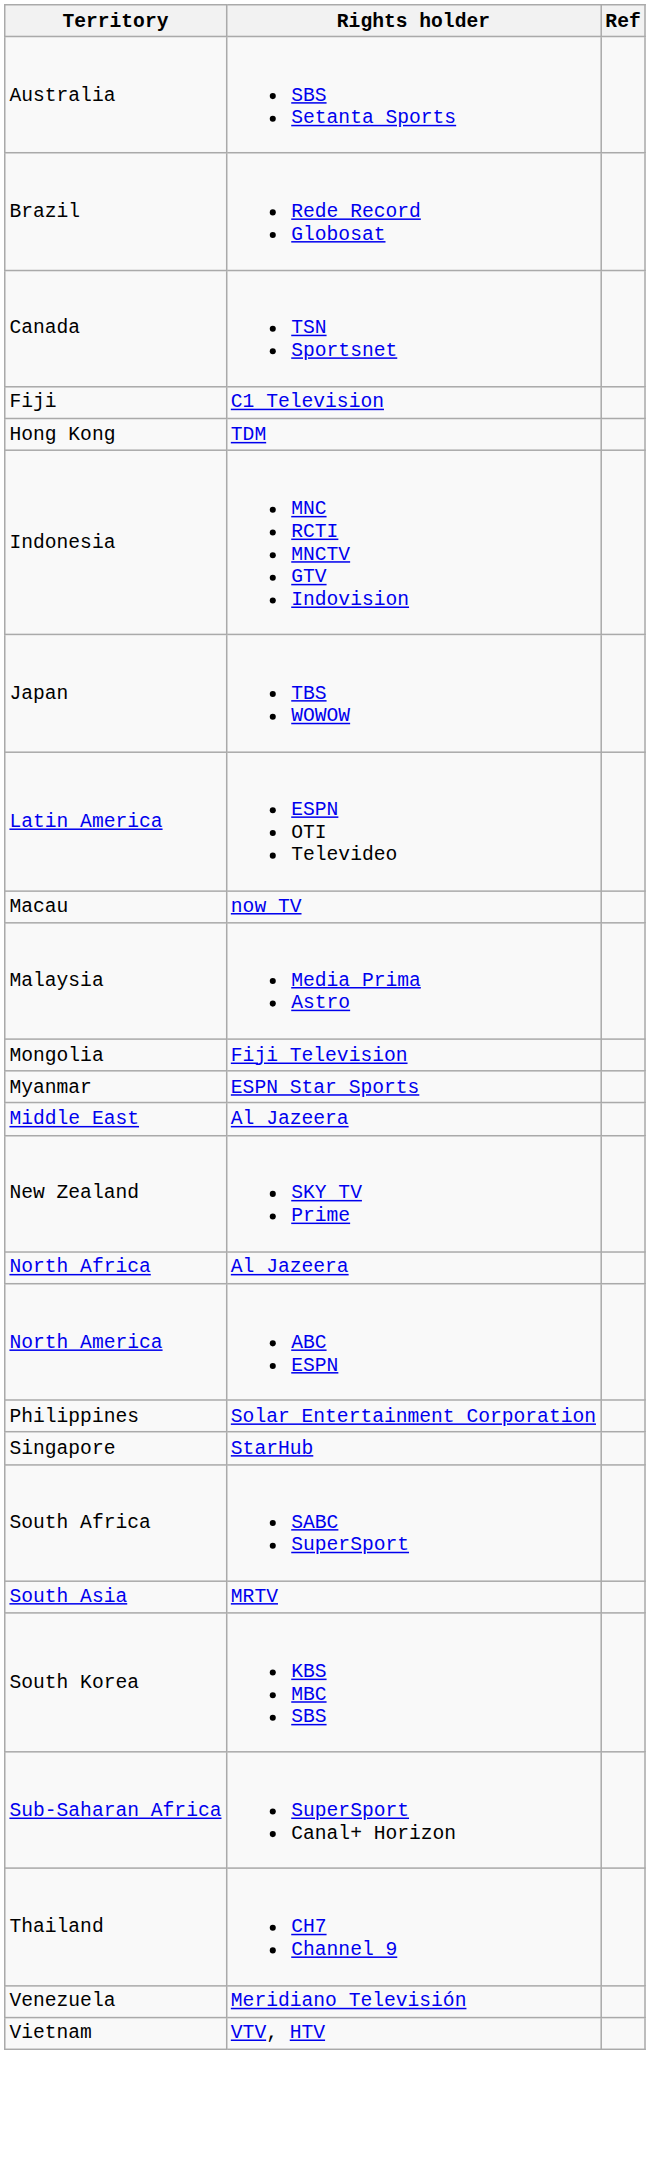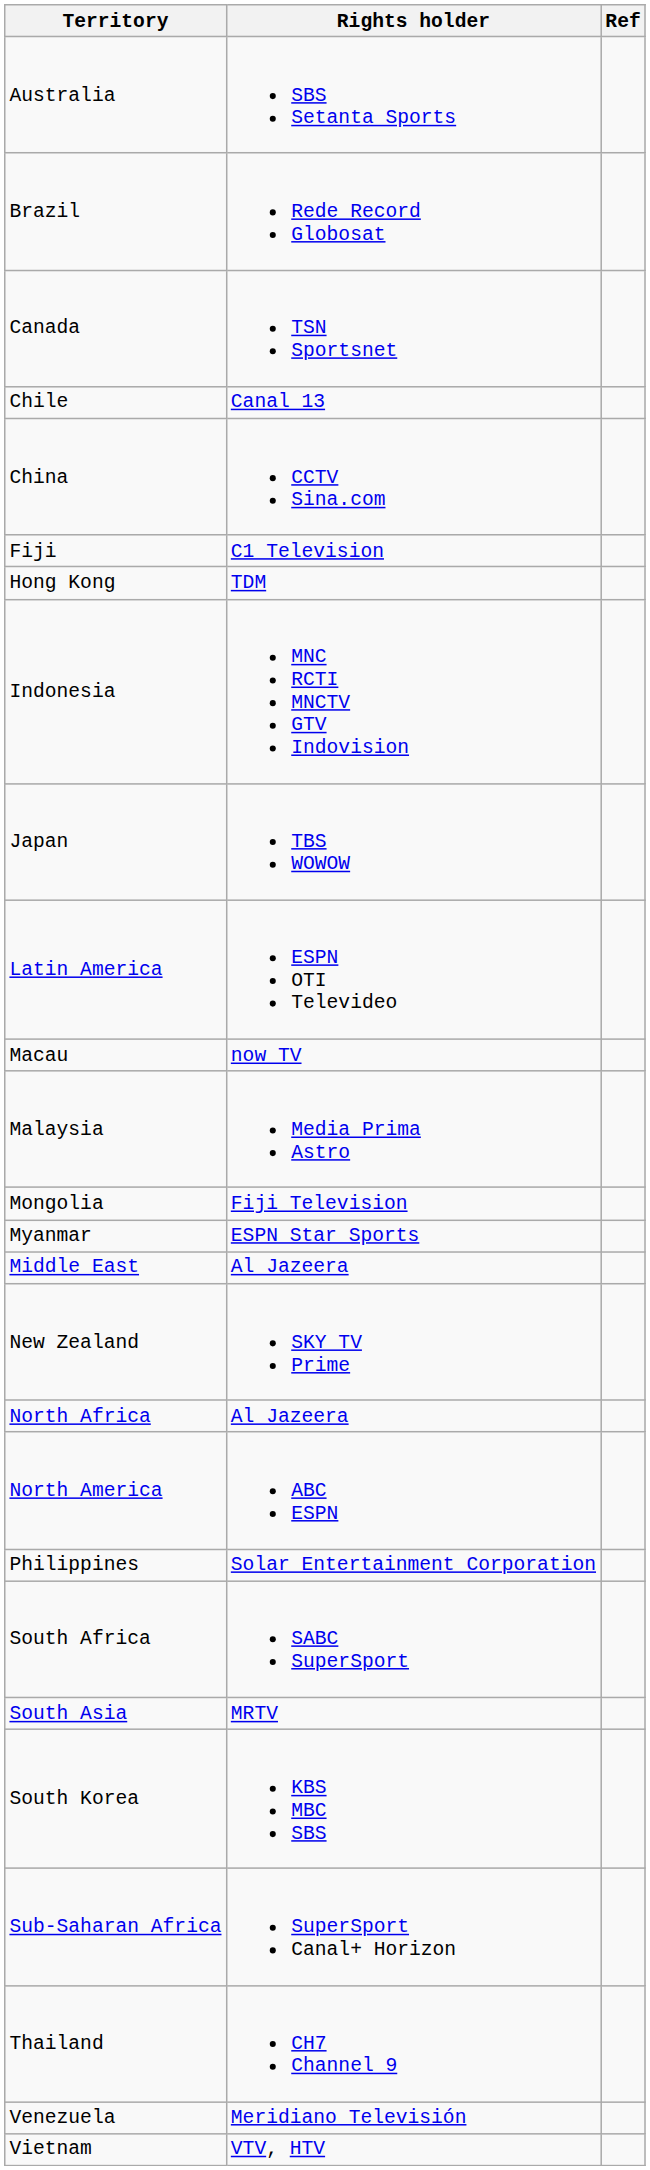 <table class="wikitable">
 <tr>
 <th>Territory</th>
 <th>Rights holder</th>
 <th>Ref</th>
 </tr>
 <tr>
 <td>Australia</td>
 <td><br><ul><li><a href='#'>SBS</a></li><li><a href='#'>Setanta Sports</a></li></ul></td>
 <td></td>
 </tr>
 <tr>
 <td>Brazil</td>
 <td><br><ul><li><a href='#'>Rede Record</a></li><li><a href='#'>Globosat</a></li></ul></td>
 <td></td>
 </tr>
 <tr>
 <td>Canada</td>
 <td><br><ul><li><a href='#'>TSN</a></li><li><a href='#'>Sportsnet</a></li></ul></td>
+<td></td>
+</tr>
+<tr>
+<td>Chile</td>
+<td><a href='#'>Canal 13</a></td>
+<td></td>
+</tr>
+<tr>
+<td>China</td>
+<td><br><ul><li><a href='#'>CCTV</a></li><li><a href='#'>Sina.com</a></li></ul></td>
 <td></td>
 </tr>
 <tr>
 <td>Fiji</td>
 <td><a href='#'>C1 Television</a></td>
 <td></td>
 </tr>
 <tr>
 <td>Hong Kong</td>
 <td><a href='#'>TDM</a></td>
 <td></td>
 </tr>
 <tr>
 <td>Indonesia</td>
 <td><br><ul><li><a href='#'>MNC</a></li><li><a href='#'>RCTI</a></li><li><a href='#'>MNCTV</a></li><li><a href='#'>GTV</a></li><li><a href='#'>Indovision</a></li></ul></td>
 <td></td>
 </tr>
 <tr>
 <td>Japan</td>
 <td><br><ul><li><a href='#'>TBS</a></li><li><a href='#'>WOWOW</a></li></ul></td>
 <td></td>
 </tr>
 <tr>
 <td><a href='#'>Latin America</a></td>
 <td><br><ul><li><a href='#'>ESPN</a></li><li>OTI</li><li>Televideo</li></ul></td>
 <td></td>
 </tr>
 <tr>
 <td>Macau</td>
 <td><a href='#'>now TV</a></td>
 <td></td>
 </tr>
 <tr>
 <td>Malaysia</td>
 <td><br><ul><li><a href='#'>Media Prima</a></li><li><a href='#'>Astro</a></li></ul></td>
 <td></td>
 </tr>
 <tr>
 <td>Mongolia</td>
 <td><a href='#'>Fiji Television</a></td>
 <td></td>
 </tr>
 <tr>
 <td>Myanmar</td>
 <td><a href='#'>ESPN Star Sports</a></td>
 <td></td>
 </tr>
 <tr>
 <td><a href='#'>Middle East</a></td>
 <td><a href='#'>Al Jazeera</a></td>
 <td></td>
 </tr>
 <tr>
 <td>New Zealand</td>
 <td><br><ul><li><a href='#'>SKY TV</a></li><li><a href='#'>Prime</a></li></ul></td>
 <td></td>
 </tr>
 <tr>
 <td><a href='#'>North Africa</a></td>
 <td><a href='#'>Al Jazeera</a></td>
 <td></td>
 </tr>
 <tr>
 <td><a href='#'>North America</a></td>
 <td><br><ul><li><a href='#'>ABC</a></li><li><a href='#'>ESPN</a></li></ul></td>
 <td></td>
 </tr>
 <tr>
 <td>Philippines</td>
 <td><a href='#'>Solar Entertainment Corporation</a></td>
 <td></td>
 </tr>
 <tr>
-<td>Singapore</td>
-<td><a href='#'>StarHub</a></td>
-<td></td>
-</tr>
-<tr>
 <td>South Africa</td>
 <td><br><ul><li><a href='#'>SABC</a></li><li><a href='#'>SuperSport</a></li></ul></td>
 <td></td>
 </tr>
 <tr>
 <td><a href='#'>South Asia</a></td>
 <td><a href='#'>MRTV</a></td>
 <td></td>
 </tr>
 <tr>
 <td>South Korea</td>
 <td><br><ul><li><a href='#'>KBS</a></li><li><a href='#'>MBC</a></li><li><a href='#'>SBS</a></li></ul></td>
 <td></td>
 </tr>
 <tr>
 <td><a href='#'>Sub-Saharan Africa</a></td>
 <td><br><ul><li><a href='#'>SuperSport</a></li><li>Canal+ Horizon</li></ul></td>
 <td></td>
 </tr>
 <tr>
 <td>Thailand</td>
 <td><br><ul><li><a href='#'>CH7</a></li><li><a href='#'>Channel 9</a></li></ul></td>
 <td></td>
 </tr>
 <tr>
 <td>Venezuela</td>
 <td><a href='#'>Meridiano Televisión</a></td>
 <td></td>
 </tr>
 <tr>
 <td>Vietnam</td>
 <td><a href='#'>VTV</a>, <a href='#'>HTV</a></td>
 <td></td>
 </tr>
 </table>
